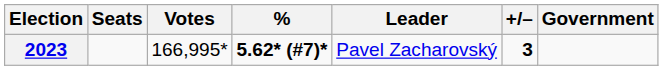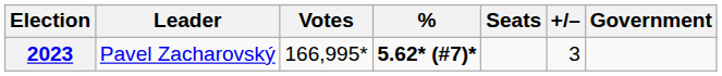 <table class=wikitable style=text-align:right>
 <tr>
 <th>Election</th>
-<th>Seats</th>
+<th>Leader</th>
 <th>Votes</th>
 <th>%</th>
-<th>Leader</th>
+<th>Seats</th>
 <th>+/–</th>
 <th>Government</th>
 </tr>
 <tr>
 <th><a href='#'>2023</a></th>
-<td></td>
+<td><a href='#'>Pavel Zacharovský</a></td>
 <td>166,995*</td>
 <td><strong>5.62* (#7)*</strong></td>
-<td><a href='#'>Pavel Zacharovský</a></td>
-<td><strong>3</strong></td>
+<td></td>
+<td>3</td>
 <td></td>
 </tr>
 </table>
